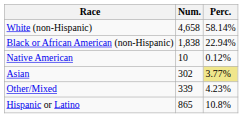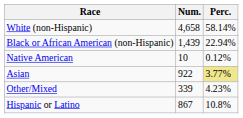 <table class="wikitable">
 <tr>
 <th>Race</th>
 <th>Num.</th>
 <th>Perc.</th>
 </tr>
 <tr>
 <td><a href='#'>White</a> (non-Hispanic)</td>
 <td>4,658</td>
 <td>58.14%</td>
 </tr>
 <tr>
 <td><a href='#'>Black or African American</a> (non-Hispanic)</td>
-<td>1,838</td>
+<td>1,439</td>
 <td>22.94%</td>
 </tr>
 <tr>
 <td><a href='#'>Native American</a></td>
 <td>10</td>
 <td>0.12%</td>
 </tr>
 <tr>
 <td><a href='#'>Asian</a></td>
-<td>302</td>
+<td>922</td>
 <td style="background: khaki;">3.77%</td>
 </tr>
 <tr>
 <td><a href='#'>Other/Mixed</a></td>
 <td>339</td>
 <td>4.23%</td>
 </tr>
 <tr>
 <td><a href='#'>Hispanic</a> or <a href='#'>Latino</a></td>
-<td>865</td>
+<td>867</td>
 <td>10.8%</td>
 </tr>
 </table>
